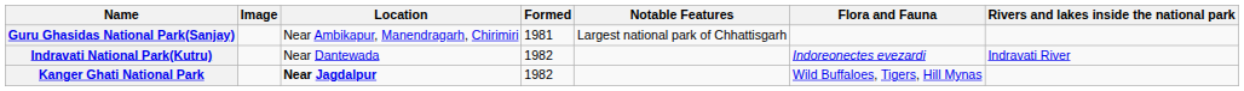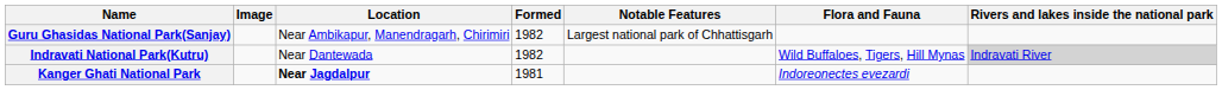 <table class="wikitable sortable">
 <tr>
 <th>Name</th>
 <th>Image</th>
 <th>Location</th>
 <th>Formed</th>
 <th>Notable Features</th>
 <th>Flora and Fauna</th>
 <th>Rivers and lakes inside the national park</th>
 </tr>
 <tr>
 <th><a href='#'>Guru Ghasidas National Park(Sanjay)</a></th>
 <td></td>
 <td>Near <a href='#'>Ambikapur</a>, <a href='#'>Manendragarh</a>, <a href='#'>Chirimiri</a></td>
-<td>1981</td>
+<td>1982</td>
 <td>Largest national park of Chhattisgarh</td>
 <td></td>
 <td></td>
 </tr>
 <tr>
 <th><a href='#'>Indravati National Park(Kutru)</a></th>
 <td></td>
 <td>Near <a href='#'>Dantewada</a></td>
 <td>1982</td>
 <td></td>
-<td><em><a href='#'>Indoreonectes evezardi</a></em></td>
-<td><a href='#'>Indravati River</a></td>
+<td><a href='#'>Wild Buffaloes</a>, <a href='#'>Tigers</a>, <a href='#'>Hill Mynas</a></td>
+<td style="background: lightgrey;"><a href='#'>Indravati River</a></td>
 </tr>
 <tr>
 <th><a href='#'>Kanger Ghati National Park</a></th>
 <td><br></td>
 <td><strong>Near <a href='#'>Jagdalpur</a></strong></td>
-<td>1982</td>
+<td>1981</td>
 <td></td>
-<td><a href='#'>Wild Buffaloes</a>, <a href='#'>Tigers</a>, <a href='#'>Hill Mynas</a></td>
+<td><em><a href='#'>Indoreonectes evezardi</a></em></td>
 <td></td>
 </tr>
 </table>
